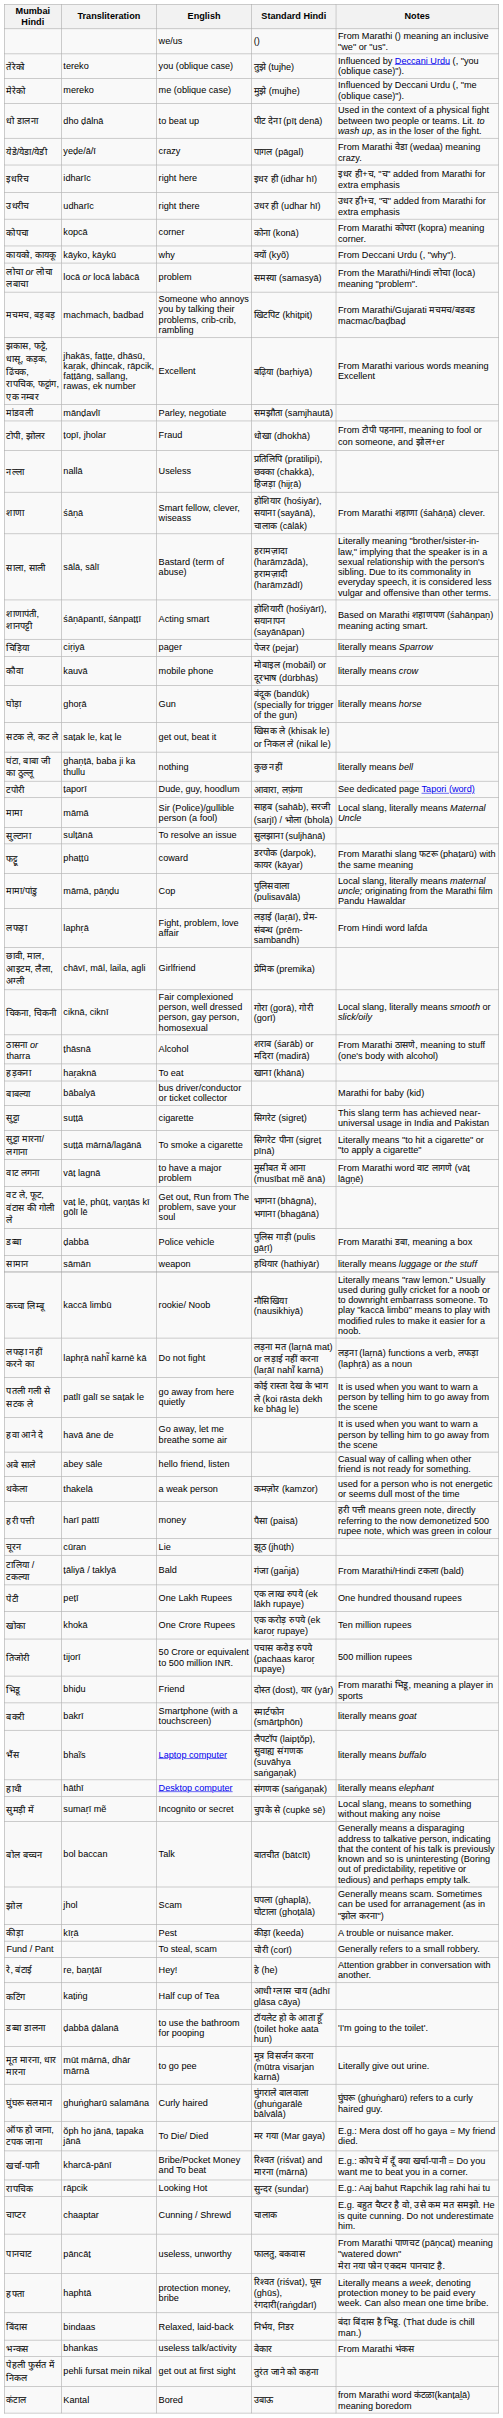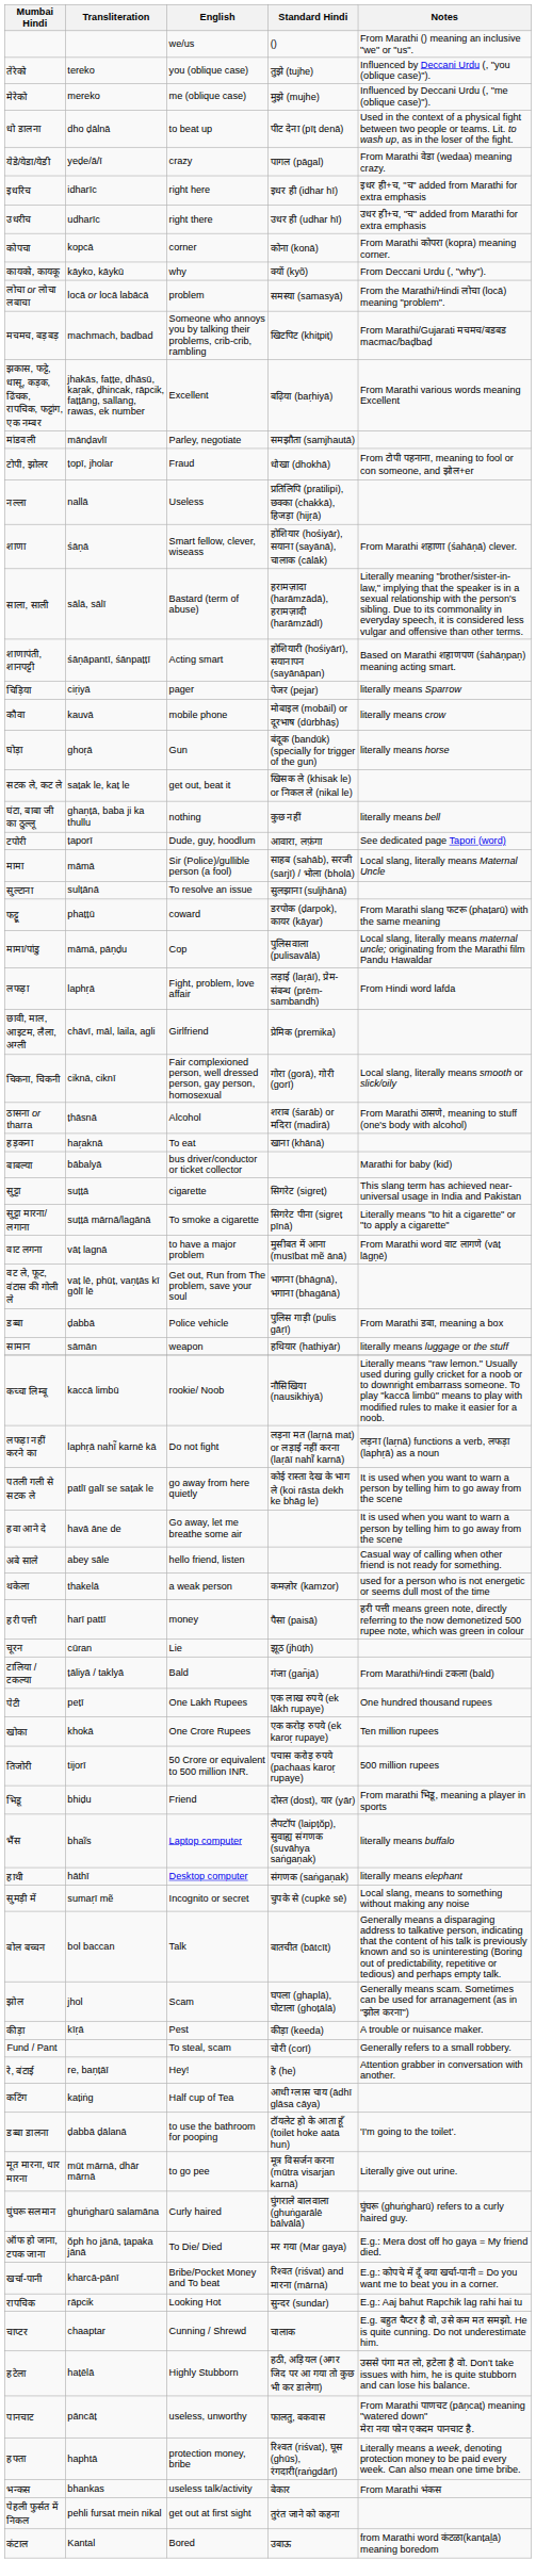 <table class="wikitable">
 <tr>
 <th>Mumbai Hindi</th>
 <th>Transliteration</th>
 <th>English</th>
 <th>Standard Hindi</th>
 <th>Notes</th>
 </tr>
 <tr>
 <td></td>
 <td></td>
 <td>we/us</td>
 <td> ()</td>
 <td>From Marathi  () meaning an inclusive "we" or "us".</td>
 </tr>
 <tr>
 <td>तेरेको</td>
 <td>tereko</td>
 <td>you (oblique case)</td>
 <td>तुझे (tujhe)</td>
 <td>Influenced by <a href='#'>Deccani Urdu</a>  (, "you (oblique case)").</td>
 </tr>
 <tr>
 <td>मेरेको</td>
 <td>mereko</td>
 <td>me  (oblique case)</td>
 <td>मुझे (mujhe)</td>
 <td>Influenced by Deccani Urdu  (, "me (oblique case)").</td>
 </tr>
 <tr>
 <td>धो डालना</td>
 <td>dho ḍālnā</td>
 <td>to beat up</td>
 <td>पीट देना (pīṭ denā)</td>
 <td>Used in the context of a physical fight between two people or teams. Lit. <em>to wash up</em>, as in the loser of the fight.</td>
 </tr>
 <tr>
 <td>येडे/येडा/येडी</td>
 <td>yeḍe/ā/ī</td>
 <td>crazy</td>
 <td>पागल (pāgal)</td>
 <td>From Marathi वेडा (wedaa) meaning crazy.</td>
 </tr>
 <tr>
 <td>इधरिच</td>
 <td>idharīc</td>
 <td>right here</td>
 <td>इधर ही (idhar hī)</td>
 <td>इधर ही+च, "च" added from Marathi for extra emphasis</td>
 </tr>
 <tr>
 <td>उधरीच</td>
 <td>udharīc</td>
 <td>right there</td>
 <td>उधर ही (udhar hī)</td>
 <td>उधर ही+च, "च" added from Marathi for extra emphasis</td>
 </tr>
 <tr>
 <td>कोपचा</td>
 <td>kopcā</td>
 <td>corner</td>
 <td>कोना (konā)</td>
 <td>From Marathi कोपरा (kopra) meaning corner.</td>
 </tr>
 <tr>
 <td>कायको, कायकू</td>
 <td>kāyko, kāykū</td>
 <td>why</td>
 <td>क्यों (kyõ)</td>
 <td>From Deccani Urdu  (, "why").</td>
 </tr>
 <tr>
 <td>लोचा <em>or</em> लोचा लबाचा</td>
 <td>locā <em>or</em> locā labācā</td>
 <td>problem</td>
 <td>समस्या (samasyā)</td>
 <td>From the Marathi/Hindi लोचा (locā) meaning "problem".</td>
 </tr>
 <tr>
 <td>मचमच, बड़बड़</td>
 <td>machmach, badbad</td>
 <td>Someone who annoys you by talking their problems, crib-crib, rambling</td>
 <td>खिटपिट (khiṭpiṭ)</td>
 <td>From Marathi/Gujarati मचमच/बडबड macmac/baḑbaḍ</td>
 </tr>
 <tr>
 <td>झकास, फट्टे, धासू, कड़क, ढिंचक, रापचिक, फट्टांग, एक नम्बर</td>
 <td>jhakās, faṭṭe, dhāsū, kaṛak, ḍhincak, rāpcik, faṭṭāng, sallang, rawas, ek number</td>
 <td>Excellent</td>
 <td>बढ़िया (baṛhiyā)</td>
 <td>From Marathi various words meaning Excellent</td>
 </tr>
 <tr>
 <td>मांडवली</td>
 <td>mānḍavlī</td>
 <td>Parley, negotiate</td>
 <td>समझौता (samjhautā)</td>
 <td></td>
 </tr>
 <tr>
 <td>टोपी, झोलर</td>
 <td>ṭopī, jholar</td>
 <td>Fraud</td>
 <td>धोखा (dhokhā)</td>
 <td>From टोपी पहनाना, meaning to fool or con someone, and झोल+er</td>
 </tr>
 <tr>
 <td>नल्ला</td>
 <td>nallā</td>
 <td>Useless</td>
 <td>प्रतिलिपि (pratilipi), छक्का (chakkā), हिजड़ा (hijṛā)</td>
 <td></td>
 </tr>
 <tr>
 <td>शाणा</td>
 <td>śāṇā</td>
 <td>Smart fellow, clever, wiseass</td>
 <td>होशियार (hośiyār), सयाना (sayānā), चालाक (cālāk)</td>
 <td>From Marathi शहाणा (śahāṇā) clever.</td>
 </tr>
 <tr>
 <td>साला, साली</td>
 <td>sālā, sālī</td>
 <td>Bastard (term of abuse)</td>
 <td>हरामज़ादा (harāmzādā), हरामज़ादी (harāmzādī)</td>
 <td>Literally meaning "brother/sister-in-law," implying that the speaker is in a sexual relationship with the person's sibling. Due to its commonality in everyday speech, it is considered less vulgar and offensive than other terms.</td>
 </tr>
 <tr>
 <td>शाणापंती, शानपट्टी</td>
 <td>śāṇāpantī, śānpaṭṭī</td>
 <td>Acting smart</td>
 <td>होशियारी (hośiyārī), सयानापन (sayānāpan)</td>
 <td>Based on Marathi शहाणपण (śahāṇpaṇ) meaning acting smart.</td>
 </tr>
 <tr>
 <td>चिड़िया</td>
 <td>ciṛiyā</td>
 <td>pager</td>
 <td>पेजर (pejar)</td>
 <td>literally means <em>Sparrow</em></td>
 </tr>
 <tr>
 <td>कौवा</td>
 <td>kauvā</td>
 <td>mobile phone</td>
 <td>मोबाइल (mobāil) or दूरभाष (dūrbhāṣ)</td>
 <td>literally means <em>crow</em></td>
 </tr>
 <tr>
 <td>घोड़ा</td>
 <td>ghoṛā</td>
 <td>Gun</td>
 <td>बंदूक (bandūk) (specially for trigger of the gun)</td>
 <td>literally means <em>horse</em></td>
 </tr>
 <tr>
 <td>सटक ले, कट ले</td>
 <td>saṭak le, kaṭ le</td>
 <td>get out, beat it</td>
 <td>खिसक ले (khisak le) or निकल ले (nikal le)</td>
 <td></td>
 </tr>
 <tr>
 <td>घंटा, बाबा जी का ठुल्लू</td>
 <td>ghaṇṭā, baba ji ka thullu</td>
 <td>nothing</td>
 <td>कुछ नहीं</td>
 <td>literally means <em>bell</em></td>
 </tr>
 <tr>
 <td>टपोरी</td>
 <td>ṭaporī</td>
 <td>Dude, guy, hoodlum</td>
 <td>आवारा, लफ़ंगा</td>
 <td>See dedicated page <a href='#'>Tapori (word)</a></td>
 </tr>
 <tr>
 <td>मामा</td>
 <td>māmā</td>
 <td>Sir (Police)/gullible person (a fool)</td>
 <td>साहब (sahāb), सरजी (sarjī) / भोला (bholā)</td>
 <td>Local slang, literally means <em>Maternal Uncle</em></td>
 </tr>
 <tr>
 <td>सुल्टाना</td>
 <td>sulṭānā</td>
 <td>To resolve an issue</td>
 <td>सुलझाना (suljhānā)</td>
 <td></td>
 </tr>
 <tr>
 <td>फट्टू</td>
 <td>phaṭṭū</td>
 <td>coward</td>
 <td>डरपोक (ḍarpok), कायर (kāyar)</td>
 <td>From Marathi slang फटरू (phaṭarū) with the same meaning</td>
 </tr>
 <tr>
 <td>मामा/पांडु</td>
 <td>māmā, pāṇḍu</td>
 <td>Cop</td>
 <td>पुलिसवाला (pulisavālā)</td>
 <td>Local slang, literally means <em>maternal uncle;</em> originating from the Marathi film Pandu Hawaldar</td>
 </tr>
 <tr>
 <td>लफड़ा</td>
 <td>laphṛā</td>
 <td>Fight, problem, love affair</td>
 <td>लड़ाई (laṛāī), प्रेम-संबन्ध (prēm-sambandh)</td>
 <td>From Hindi word lafda</td>
 </tr>
 <tr>
 <td>छावी, माल, आइटम, लैला, अग्ली</td>
 <td>chāvī, māl, laila, agli</td>
 <td>Girlfriend</td>
 <td>प्रेमिक (premika)</td>
 <td></td>
 </tr>
 <tr>
 <td>चिकना, चिकनी</td>
 <td>ciknā, ciknī</td>
 <td>Fair complexioned person, well dressed person, gay person, homosexual</td>
 <td>गोरा (gorā), गोरी (gorī)</td>
 <td>Local slang, literally means <em>smooth</em> or <em>slick/oily</em></td>
 </tr>
 <tr>
 <td>ठासना <em>or</em> tharra</td>
 <td>ṭhāsnā</td>
 <td>Alcohol</td>
 <td>शराब (śarāb) or मदिरा (madirā)</td>
 <td>From Marathi ठासणे, meaning to stuff (one's body with alcohol)</td>
 </tr>
 <tr>
 <td>हड़कना</td>
 <td>haṛaknā</td>
 <td>To eat</td>
 <td>खाना (khānā)</td>
 <td></td>
 </tr>
 <tr>
 <td>बाबल्या</td>
 <td>bābalyā</td>
 <td>bus driver/conductor or ticket collector</td>
 <td></td>
 <td>Marathi for baby (kid)</td>
 </tr>
 <tr>
 <td>सुट्टा</td>
 <td>suṭṭā</td>
 <td>cigarette</td>
 <td>सिगरेट (sigreṭ)</td>
 <td>This slang term has achieved near-universal usage in India and Pakistan</td>
 </tr>
 <tr>
 <td>सुट्टा मारना/लगाना</td>
 <td>suṭṭā mārnā/lagānā</td>
 <td>To smoke a cigarette</td>
 <td>सिगरेट पीना (sigreṭ pīnā)</td>
 <td>Literally means "to hit a cigarette" or "to apply a cigarette"</td>
 </tr>
 <tr>
 <td>वाट लगना</td>
 <td>vāṭ lagnā</td>
 <td>to have a major problem</td>
 <td>मुसीबत में आना (musībat mẽ ānā)</td>
 <td>From Marathi word वाट लागणे (vāṭ lāgṇē)</td>
 </tr>
 <tr>
 <td>वट ले, फूट, वंटास की गोली ले</td>
 <td>vaṭ lē, phūṭ, vaṇṭās kī gōlī lē</td>
 <td>Get out, Run from The problem, save your soul</td>
 <td>भागना (bhāgnā), भगाना (bhagānā)</td>
 <td></td>
 </tr>
 <tr>
 <td>डब्बा</td>
 <td>ḍabbā</td>
 <td>Police vehicle</td>
 <td>पुलिस गाड़ी (pulis gāṛī)</td>
 <td>From Marathi डबा, meaning a box</td>
 </tr>
 <tr>
 <td>सामान</td>
 <td>sāmān</td>
 <td>weapon</td>
 <td>हथियार (hathiyār)</td>
 <td>literally means <em>luggage</em> or <em>the stuff</em></td>
 </tr>
 <tr>
 </tr>
 <tr>
 <td>कच्चा लिम्बू</td>
 <td>kaccā limbū</td>
 <td>rookie/ Noob</td>
 <td>नौसिखिया (nausikhiyā)</td>
 <td>Literally means "raw lemon." Usually used during gully cricket for a noob or to downright embarrass someone. To play "kaccā limbū" means to play with modified rules to make it easier for a noob.</td>
 </tr>
 <tr>
 <td>लफड़ा नहीं करने का</td>
 <td>laphṛā nahī̃ karnē kā</td>
 <td>Do not fight</td>
 <td>लड़ना मत (laṛnā mat) or लड़ाई नहीं करना (laṛāī nahī̃ karnā)</td>
 <td>लड़ना (laṛnā) functions a verb, लफड़ा (laphṛā) as a noun</td>
 </tr>
 <tr>
 <td>पतली गली से सटक ले</td>
 <td>patlī galī se saṭak le</td>
 <td>go away from here quietly</td>
 <td>कोई रास्ता देख के भाग ले (koi rāsta dekh ke bhāg le)</td>
 <td>It is used when you want to warn a person by telling him to go away from the scene</td>
 </tr>
 <tr>
 <td>हवा आने दे</td>
 <td>havā āne de</td>
 <td>Go away, let me breathe some air</td>
 <td></td>
 <td>It is used when you want to warn a person by telling him to go away from the scene</td>
 </tr>
 <tr>
 <td>अबे साले</td>
 <td>abey sāle</td>
 <td>hello friend, listen</td>
 <td></td>
 <td>Casual way of calling when other friend is not ready for something.</td>
 </tr>
 <tr>
 <td>थकेला</td>
 <td>thakelā</td>
 <td>a weak person</td>
 <td>कमज़ोर (kamzor)</td>
 <td>used for a person who is not energetic or seems dull most of the time</td>
 </tr>
 <tr>
 <td>हरी पत्ती</td>
 <td>harī pattī</td>
 <td>money</td>
 <td>पैसा (paisā)</td>
 <td>हरी पत्ती means green note, directly referring to the now demonetized 500 rupee note, which was green in colour</td>
 </tr>
 <tr>
 <td>चूरन</td>
 <td>cūran</td>
 <td>Lie</td>
 <td>झूठ (jhūṭh)</td>
 <td></td>
 </tr>
 <tr>
 <td>टालिया / टकल्या</td>
 <td>ṭāliyā / taklyā</td>
 <td>Bald</td>
 <td>गंजा (gan̄jā)</td>
 <td>From Marathi/Hindi टकला (bald)</td>
 </tr>
 <tr>
 <td>पेटी</td>
 <td>peṭī</td>
 <td>One Lakh Rupees</td>
 <td>एक लाख रुपये (ek lākh rupaye)</td>
 <td>One hundred thousand rupees</td>
 </tr>
 <tr>
 <td>खोका</td>
 <td>khokā</td>
 <td>One Crore Rupees</td>
 <td>एक करोड़ रुपये (ek karoṛ rupaye)</td>
 <td>Ten million rupees</td>
 </tr>
 <tr>
 <td>तिजोरी</td>
 <td>tijorī</td>
 <td>50 Crore or equivalent to 500 million INR.</td>
 <td>पचास करोड़ रुपये (pachaas karoṛ rupaye)</td>
 <td>500 million rupees</td>
 </tr>
 <tr>
 <td>भिडू</td>
 <td>bhiḍu</td>
 <td>Friend</td>
 <td>दोस्त (dost), यार (yār)</td>
 <td>From marathi भिडू, meaning a player in sports</td>
 </tr>
 <tr>
-<td>बकरी</td>
-<td>bakrī</td>
-<td>Smartphone (with a touchscreen)</td>
-<td>स्मार्टफोन (smārṭphōn)</td>
-<td>literally means <em>goat</em></td>
-</tr>
-<tr>
 <td>भैंस</td>
 <td>bhaĩs</td>
 <td><a href='#'>Laptop computer</a></td>
 <td>लैपटॉप (laipṭŏp), सुवाह्य संगणक (suvāhya saṅgaṇak)</td>
 <td>literally means <em>buffalo</em></td>
 </tr>
 <tr>
 <td>हाथी</td>
 <td>hāthī</td>
 <td><a href='#'>Desktop computer</a></td>
 <td>संगणक (saṅgaṇak)</td>
 <td>literally means <em>elephant</em></td>
 </tr>
 <tr>
 <td>सुमड़ी में</td>
 <td>sumaṛī mẽ</td>
 <td>Incognito or secret</td>
 <td>चुपके से (cupkē sē)</td>
 <td>Local slang, means to something without making any noise</td>
 </tr>
 <tr>
 <td>बोल बच्चन</td>
 <td>bol baccan</td>
 <td>Talk</td>
 <td>बातचीत (bātcīt)</td>
 <td>Generally means a disparaging address to talkative person, indicating that the content of his talk is previously known and so is uninteresting (Boring out of predictability, repetitive or tedious) and perhaps empty talk.</td>
 </tr>
 <tr>
 <td>झोल</td>
 <td>jhol</td>
 <td>Scam</td>
 <td>घपला (ghaplā), घोटाला (ghoṭālā)</td>
 <td>Generally means scam. Sometimes can be used for arranagement (as in "झोल करना")</td>
 </tr>
 <tr>
 <td>कीड़ा</td>
 <td>kīṛā</td>
 <td>Pest</td>
 <td>कीड़ा (keeda)</td>
 <td>A trouble or nuisance maker.</td>
 </tr>
 <tr>
 <td>Fund / Pant</td>
 <td></td>
 <td>To steal, scam</td>
 <td>चोरी (corī)</td>
 <td>Generally refers to a small robbery.</td>
 </tr>
 <tr>
 <td>रे, बंटाई</td>
 <td>re, baṇṭāī</td>
 <td>Hey!</td>
 <td>हे (he)</td>
 <td>Attention grabber in conversation with another.</td>
 </tr>
 <tr>
 <td>कटिंग</td>
 <td>kaṭiṅg</td>
 <td>Half cup of Tea</td>
 <td>आधी ग्लास चाय (ādhī glāsa cāya)</td>
 <td></td>
 </tr>
 <tr>
 <td>डब्बा डालना</td>
 <td>ḍabbā ḍālanā</td>
 <td>to use the bathroom for pooping</td>
 <td>टॉयलेट हो के आता हूँ (toilet hoke aata hun)</td>
 <td>'I'm going to the toilet'.</td>
 </tr>
 <tr>
 <td>मूत मारना, धार मारना</td>
 <td>mūt mārnā, dhār mārnā</td>
 <td>to go pee</td>
 <td>मूत्र विसर्जन करना (mūtra visarjan karnā)</td>
 <td>Literally give out urine.</td>
 </tr>
 <tr>
 <td>घुंघरू सलमान</td>
 <td>ghuṅgharū salamāna</td>
 <td>Curly haired</td>
 <td>घुंगराले बालवाला (ghuṅgarālē bālvālā)</td>
 <td>घुंघरू (ghuṅgharū) refers to a curly haired guy.</td>
 </tr>
 <tr>
 <td>ऑफ हो जाना, टपक जाना</td>
 <td>ŏph ho jānā, ṭapaka jānā</td>
 <td>To Die/ Died</td>
 <td>मर गया (Mar gaya)</td>
 <td>E.g.: Mera dost off ho gaya = My friend died.</td>
 </tr>
 <tr>
 <td>खर्चा-पानी</td>
 <td>kharcā-pānī</td>
 <td>Bribe/Pocket Money and To beat</td>
 <td>रिश्वत (riśvat) and मारना (mārnā)</td>
 <td>E.g.: कोपचे में दूँ क्या खर्चा-पानी = Do you want me to beat you in a corner.</td>
 </tr>
 <tr>
 <td>रापचिक</td>
 <td>rāpcik</td>
 <td>Looking Hot</td>
 <td>सुन्दर (sundar)</td>
 <td>E.g.: Aaj bahut Rapchik lag rahi hai tu</td>
 </tr>
 <tr>
 <td>चाप्टर</td>
 <td>chaaptar</td>
 <td>Cunning / Shrewd</td>
 <td>चालाक</td>
 <td>E.g. बहुत चैप्टर है वो, उसे कम मत समझो. He is quite cunning. Do not underestimate him.</td>
 </tr>
 <tr>
+<td>हटेला</td>
+<td>haṭēlā</td>
+<td>Highly Stubborn</td>
+<td>हठी, अड़ियल (अगर जिद पर आ गया तो कुछ भी कर डालेगा)</td>
+<td>उससे पंगा मत लो, हटेला है वो. Don't take issues with him, he is quite stubborn and can lose his balance.</td>
+</tr>
+<tr>
 <td>पानचाट</td>
 <td>pāncāṭ</td>
 <td>useless, unworthy</td>
 <td>फालतु, बकवास</td>
 <td>From Marathi पाणचट (pāṇcaṭ) meaning "watered down"<br>मेरा नया फोन एकदम पानचाट है.</td>
 </tr>
 <tr>
 <td>हफ्ता</td>
 <td>haphtā</td>
 <td>protection money, bribe</td>
 <td>रिश्वत (riśvat), घूस (ghūs), रंगदारी(raṅgdārī)</td>
 <td>Literally means a <em>week</em>, denoting protection money to be paid every week. Can also mean one time bribe.</td>
-</tr>
-<tr>
-<td>बिंदास</td>
-<td>bindaas</td>
-<td>Relaxed, laid-back</td>
-<td>निर्भय, निडर</td>
-<td>बंदा बिंदास है भिडू. (That dude is chill man.)</td>
 </tr>
 <tr>
 <td>भन्कस</td>
 <td>bhankas</td>
 <td>useless talk/activity</td>
 <td>बेकार</td>
 <td>From Marathi भंकस</td>
 </tr>
 <tr>
 <td>पेहली फुर्सत में निकल</td>
 <td>pehli fursat mein nikal</td>
 <td>get out at first sight</td>
 <td>तुरंत जाने को कहना</td>
 </tr>
 <tr>
 <td>कंटाल</td>
 <td>Kantal</td>
 <td>Bored</td>
 <td>उबाऊ</td>
 <td>from Marathi word कंटळा(kanṭal̤ā) meaning boredom</td>
 </tr>
 </table>
